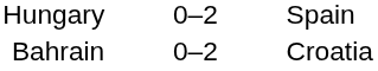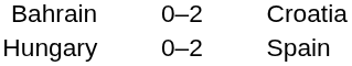 <table style="text-align:center">
 <tr>
 <th width=200></th>
 <th width=100></th>
 <th width=200></th>
 </tr>
 <tr>
+<td align=right>Bahrain</td>
+<td>0–2</td>
+<td align=left>Croatia</td>
+</tr>
+<tr>
 <td align=right>Hungary</td>
 <td>0–2</td>
 <td align=left>Spain</td>
 </tr>
 <tr>
-<td align=right>Bahrain</td>
-<td>0–2</td>
-<td align=left>Croatia</td>
-</tr>
-<tr>
 </tr>
 </table>
